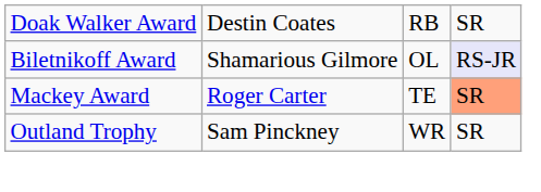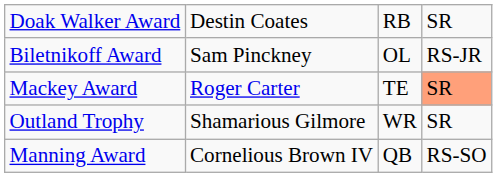 <table class="wikitable">
 <tr>
 <td><a href='#'>Doak Walker Award</a></td>
 <td>Destin Coates</td>
 <td>RB</td>
 <td>SR</td>
 </tr>
 <tr>
 <td><a href='#'>Biletnikoff Award</a></td>
-<td>Shamarious Gilmore</td>
+<td>Sam Pinckney</td>
 <td>OL</td>
-<td style="background: lavender;">RS-JR</td>
+<td>RS-JR</td>
 </tr>
 <tr>
 <td><a href='#'>Mackey Award</a></td>
 <td><a href='#'>Roger Carter</a></td>
 <td>TE</td>
 <td style="background: lightsalmon;">SR</td>
 </tr>
 <tr>
 <td><a href='#'>Outland Trophy</a></td>
-<td>Sam Pinckney</td>
+<td>Shamarious Gilmore</td>
 <td>WR</td>
 <td>SR</td>
 </tr>
+<tr>
+<td><a href='#'>Manning Award</a></td>
+<td>Cornelious Brown IV</td>
+<td>QB</td>
+<td>RS-SO</td>
+</tr>
 </table>
